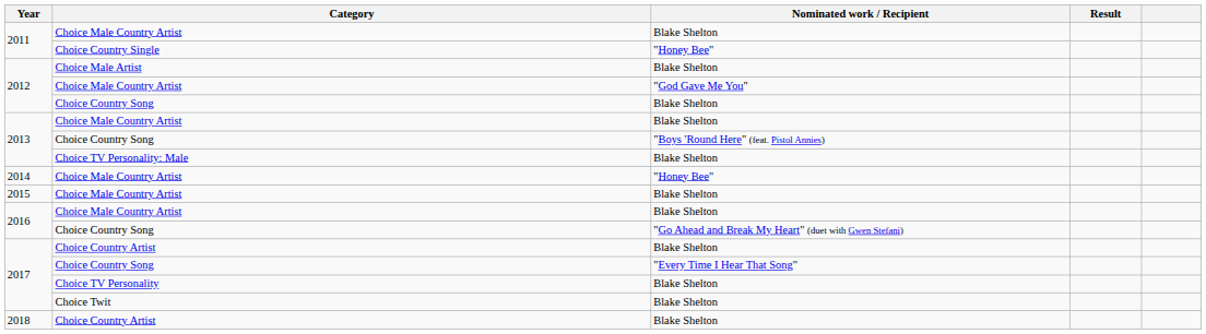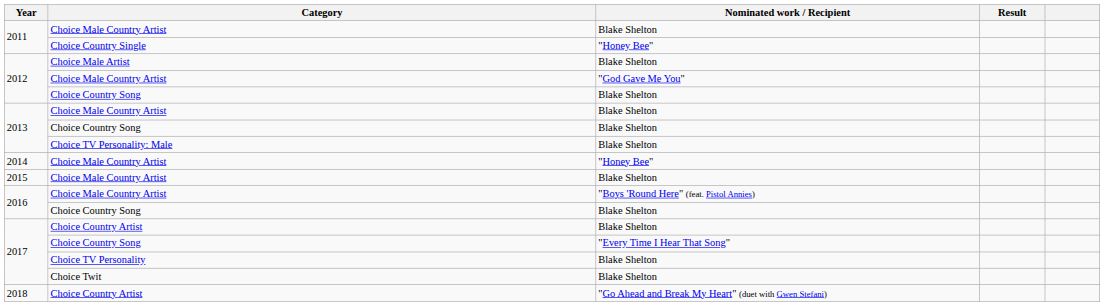 <table class="wikitable plainrowheaders" style="width:85%;">
 <tr>
 <th scope="col" style="width:4%;">Year</th>
 <th scope="col" style="width:50%;">Category</th>
 <th scope="col" style="width:35%;">Nominated work / Recipient</th>
 <th scope="col" style="width:6%;">Result</th>
 <th scope="col" style="width:6%;"></th>
 </tr>
 <tr>
 <td rowspan="2">2011</td>
 <td><a href='#'>Choice Male Country Artist</a></td>
 <td>Blake Shelton</td>
 <td></td>
 <td></td>
 </tr>
 <tr>
 <td><a href='#'>Choice Country Single</a></td>
 <td>"<a href='#'>Honey Bee</a>"</td>
 <td></td>
 <td></td>
 </tr>
 <tr>
 <td rowspan="3">2012</td>
 <td><a href='#'>Choice Male Artist</a></td>
 <td>Blake Shelton</td>
 <td></td>
 <td></td>
 </tr>
 <tr>
 <td><a href='#'>Choice Male Country Artist</a></td>
 <td>"<a href='#'>God Gave Me You</a>"</td>
 <td></td>
 <td></td>
 </tr>
 <tr>
 <td><a href='#'>Choice Country Song</a></td>
 <td>Blake Shelton</td>
 <td></td>
 <td></td>
 </tr>
 <tr>
 <td rowspan="3">2013</td>
 <td><a href='#'>Choice Male Country Artist</a></td>
 <td>Blake Shelton</td>
 <td></td>
 <td></td>
 </tr>
 <tr>
 <td>Choice Country Song</td>
-<td>"<a href='#'>Boys 'Round Here</a>" <small>(feat. <a href='#'>Pistol Annies</a>)</small></td>
+<td>Blake Shelton</td>
 <td></td>
 <td></td>
 </tr>
 <tr>
 <td><a href='#'>Choice TV Personality: Male</a></td>
 <td>Blake Shelton</td>
 <td></td>
 <td></td>
 </tr>
 <tr>
 <td>2014</td>
 <td><a href='#'>Choice Male Country Artist</a></td>
 <td>"<a href='#'>Honey Bee</a>"</td>
 <td></td>
 <td></td>
 </tr>
 <tr>
 <td>2015</td>
 <td><a href='#'>Choice Male Country Artist</a></td>
 <td>Blake Shelton</td>
 <td></td>
 <td></td>
 </tr>
 <tr>
 <td rowspan="2">2016</td>
 <td><a href='#'>Choice Male Country Artist</a></td>
-<td>Blake Shelton</td>
+<td>"<a href='#'>Boys 'Round Here</a>" <small>(feat. <a href='#'>Pistol Annies</a>)</small></td>
 <td></td>
 <td></td>
 </tr>
 <tr>
 <td>Choice Country Song</td>
-<td>"<a href='#'>Go Ahead and Break My Heart</a>" <small>(duet with <a href='#'>Gwen Stefani</a>)</small></td>
+<td>Blake Shelton</td>
 <td></td>
 <td></td>
 </tr>
 <tr>
 <td rowspan="4">2017</td>
 <td><a href='#'>Choice Country Artist</a></td>
 <td>Blake Shelton</td>
 <td></td>
 <td></td>
 </tr>
 <tr>
 <td><a href='#'>Choice Country Song</a></td>
 <td>"<a href='#'>Every Time I Hear That Song</a>"</td>
 <td></td>
 <td></td>
 </tr>
 <tr>
 <td><a href='#'>Choice TV Personality</a></td>
 <td>Blake Shelton</td>
 <td></td>
 <td></td>
 </tr>
 <tr>
 <td>Choice Twit</td>
 <td>Blake Shelton</td>
 <td></td>
 <td></td>
 </tr>
 <tr>
 <td>2018</td>
 <td><a href='#'>Choice Country Artist</a></td>
-<td>Blake Shelton</td>
+<td>"<a href='#'>Go Ahead and Break My Heart</a>" <small>(duet with <a href='#'>Gwen Stefani</a>)</small></td>
 <td></td>
 <td></td>
 </tr>
 </table>
